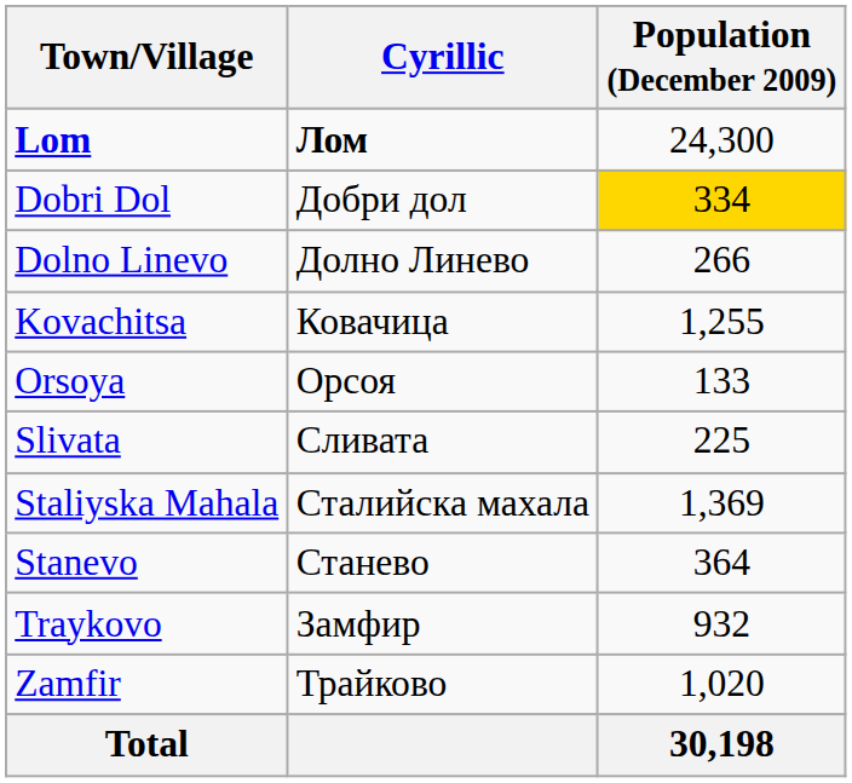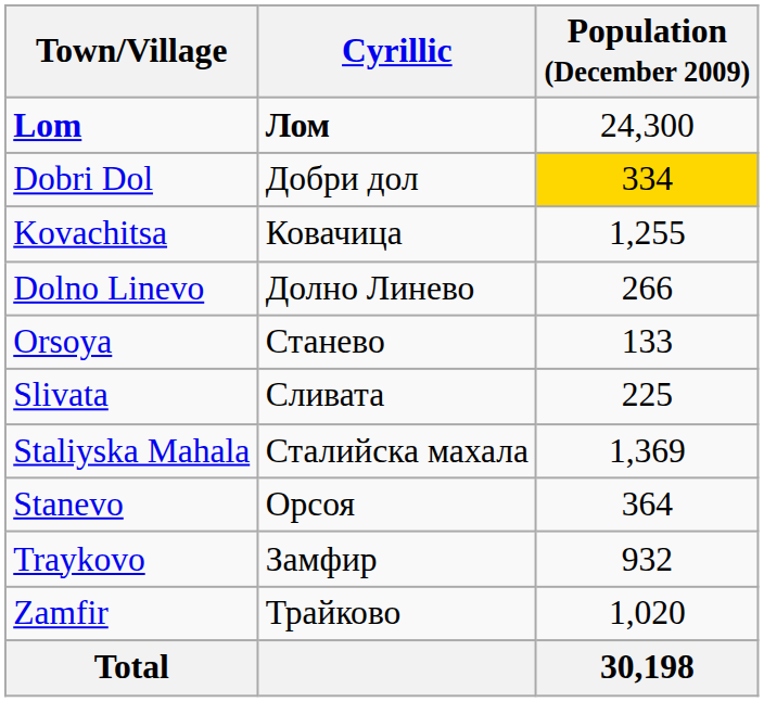 <table class="wikitable sortable">
 <tr>
 <th>Town/Village</th>
 <th><a href='#'>Cyrillic</a></th>
 <th>Population<br><small>(December 2009)</small></th>
 </tr>
 <tr>
 <td><strong><a href='#'>Lom</a></strong></td>
 <td><strong>Лом</strong></td>
 <td align="center">24,300</td>
 </tr>
 <tr>
 <td><a href='#'>Dobri Dol</a></td>
 <td>Добри дол</td>
 <td align="center" style="background: gold;">334</td>
 </tr>
 <tr>
+<td><a href='#'>Kovachitsa</a></td>
+<td>Ковачица</td>
+<td align="center">1,255</td>
+</tr>
+<tr>
 <td><a href='#'>Dolno Linevo</a></td>
 <td>Долно Линево</td>
 <td align="center">266</td>
 </tr>
 <tr>
-<td><a href='#'>Kovachitsa</a></td>
-<td>Ковачица</td>
-<td align="center">1,255</td>
-</tr>
-<tr>
 <td><a href='#'>Orsoya</a></td>
-<td>Орсоя</td>
+<td>Станево</td>
 <td align="center">133</td>
 </tr>
 <tr>
 <td><a href='#'>Slivata</a></td>
 <td>Сливата</td>
 <td align="center">225</td>
 </tr>
 <tr>
 <td><a href='#'>Staliyska Mahala</a></td>
 <td>Сталийска махала</td>
 <td align="center">1,369</td>
 </tr>
 <tr>
 <td><a href='#'>Stanevo</a></td>
-<td>Станево</td>
+<td>Орсоя</td>
 <td align="center">364</td>
 </tr>
 <tr>
 <td><a href='#'>Traykovo</a></td>
 <td>Замфир</td>
 <td align="center">932</td>
 </tr>
 <tr>
 <td><a href='#'>Zamfir</a></td>
 <td>Трайково</td>
 <td align="center">1,020</td>
 </tr>
 <tr>
 <th>Total</th>
 <th></th>
 <th align="center">30,198</th>
 </tr>
 </table>
